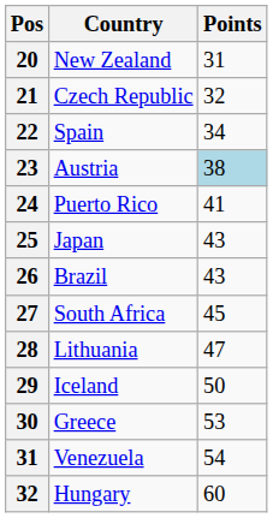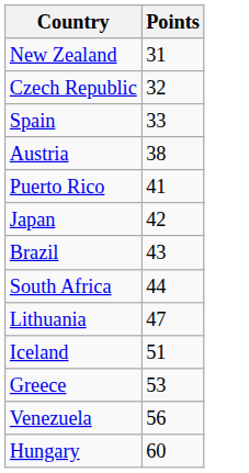 <table class="wikitable" Style="font-size:95%">
 <tr>
-<th>Pos</th>
 <th>Country</th>
 <th>Points</th>
 </tr>
 <tr>
-<th>20</th>
 <td> <a href='#'>New Zealand</a></td>
 <td>31</td>
 </tr>
 <tr>
-<th>21</th>
 <td> <a href='#'>Czech Republic</a></td>
 <td>32</td>
 </tr>
 <tr>
-<th>22</th>
 <td> <a href='#'>Spain</a></td>
-<td>34</td>
+<td>33</td>
 </tr>
 <tr>
-<th>23</th>
 <td> <a href='#'>Austria</a></td>
-<td style="background: lightblue;">38</td>
+<td>38</td>
 </tr>
 <tr>
-<th>24</th>
 <td> <a href='#'>Puerto Rico</a></td>
 <td>41</td>
 </tr>
 <tr>
-<th>25</th>
 <td> <a href='#'>Japan</a></td>
-<td>43</td>
+<td>42</td>
 </tr>
 <tr>
-<th>26</th>
 <td> <a href='#'>Brazil</a></td>
 <td>43</td>
 </tr>
 <tr>
-<th>27</th>
 <td> <a href='#'>South Africa</a></td>
-<td>45</td>
+<td>44</td>
 </tr>
 <tr>
-<th>28</th>
 <td> <a href='#'>Lithuania</a></td>
 <td>47</td>
 </tr>
 <tr>
-<th>29</th>
 <td> <a href='#'>Iceland</a></td>
-<td>50</td>
+<td>51</td>
 </tr>
 <tr>
-<th>30</th>
 <td> <a href='#'>Greece</a></td>
 <td>53</td>
 </tr>
 <tr>
-<th>31</th>
 <td> <a href='#'>Venezuela</a></td>
-<td>54</td>
+<td>56</td>
 </tr>
 <tr>
-<th>32</th>
 <td> <a href='#'>Hungary</a></td>
 <td>60</td>
 </tr>
 </table>
